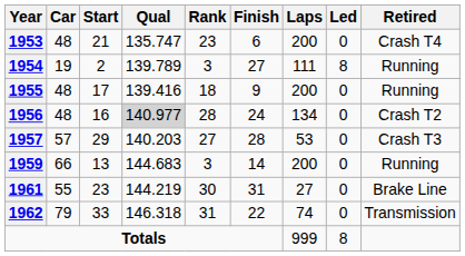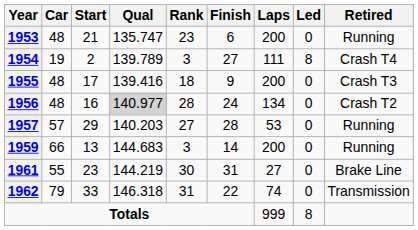 <table class="wikitable" style="text-align:center">
 <tr>
 <th>Year</th>
 <th>Car</th>
 <th>Start</th>
 <th>Qual</th>
 <th>Rank</th>
 <th>Finish</th>
 <th>Laps</th>
 <th>Led</th>
 <th>Retired</th>
 </tr>
 <tr>
 <th><a href='#'>1953</a></th>
 <td>48</td>
 <td>21</td>
 <td>135.747</td>
 <td>23</td>
 <td>6</td>
 <td>200</td>
 <td>0</td>
-<td>Crash T4</td>
+<td>Running</td>
 </tr>
 <tr>
 <th><a href='#'>1954</a></th>
 <td>19</td>
 <td>2</td>
 <td>139.789</td>
 <td>3</td>
 <td>27</td>
 <td>111</td>
 <td>8</td>
-<td>Running</td>
+<td>Crash T4</td>
 </tr>
 <tr>
 <th><a href='#'>1955</a></th>
 <td>48</td>
 <td>17</td>
 <td>139.416</td>
 <td>18</td>
 <td>9</td>
 <td>200</td>
 <td>0</td>
-<td>Running</td>
+<td>Crash T3</td>
 </tr>
 <tr>
 <th><a href='#'>1956</a></th>
 <td>48</td>
 <td>16</td>
 <td style="background: lightgrey;">140.977</td>
 <td>28</td>
 <td>24</td>
 <td>134</td>
 <td>0</td>
 <td>Crash T2</td>
 </tr>
 <tr>
 <th><a href='#'>1957</a></th>
 <td>57</td>
 <td>29</td>
 <td>140.203</td>
 <td>27</td>
 <td>28</td>
 <td>53</td>
 <td>0</td>
-<td>Crash T3</td>
+<td>Running</td>
 </tr>
 <tr>
 <th><a href='#'>1959</a></th>
 <td>66</td>
 <td>13</td>
 <td>144.683</td>
 <td>3</td>
 <td>14</td>
 <td>200</td>
 <td>0</td>
 <td>Running</td>
 </tr>
 <tr>
 <th><a href='#'>1961</a></th>
 <td>55</td>
 <td>23</td>
 <td>144.219</td>
 <td>30</td>
 <td>31</td>
 <td>27</td>
 <td>0</td>
 <td>Brake Line</td>
 </tr>
 <tr>
 <th><a href='#'>1962</a></th>
 <td>79</td>
 <td>33</td>
 <td>146.318</td>
 <td>31</td>
 <td>22</td>
 <td>74</td>
 <td>0</td>
 <td>Transmission</td>
 </tr>
 <tr>
 <td colspan=6><strong>Totals</strong></td>
 <td>999</td>
 <td>8</td>
 <td></td>
 </tr>
 </table>
